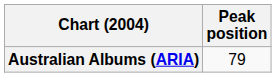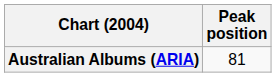 <table class="wikitable plainrowheaders" style="text-align:center">
 <tr>
 <th scope="col">Chart (2004)</th>
 <th scope="col">Peak<br>position</th>
 </tr>
 <tr>
 <th scope="row">Australian Albums (<a href='#'>ARIA</a>)</th>
-<td>79</td>
+<td>81</td>
 </tr>
 </table>
